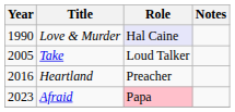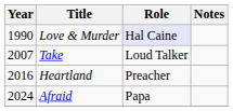 <table class="wikitable sortable">
 <tr>
 <th>Year</th>
 <th>Title</th>
 <th>Role</th>
 <th>Notes</th>
 </tr>
 <tr>
 <td>1990</td>
 <td><em>Love & Murder</em></td>
 <td style="background: lavender;">Hal Caine</td>
 <td></td>
 </tr>
 <tr>
-<td>2005</td>
+<td>2007</td>
 <td><a href='#'><em>Take</em></a></td>
 <td>Loud Talker</td>
 <td></td>
 </tr>
 <tr>
 <td>2016</td>
 <td><em>Heartland</em></td>
 <td>Preacher</td>
 <td></td>
 </tr>
 <tr>
-<td>2023</td>
+<td>2024</td>
 <td><em><a href='#'>Afraid</a></em></td>
-<td style="background: pink;">Papa</td>
+<td>Papa</td>
 <td></td>
 </tr>
 <tr>
 </tr>
 </table>
